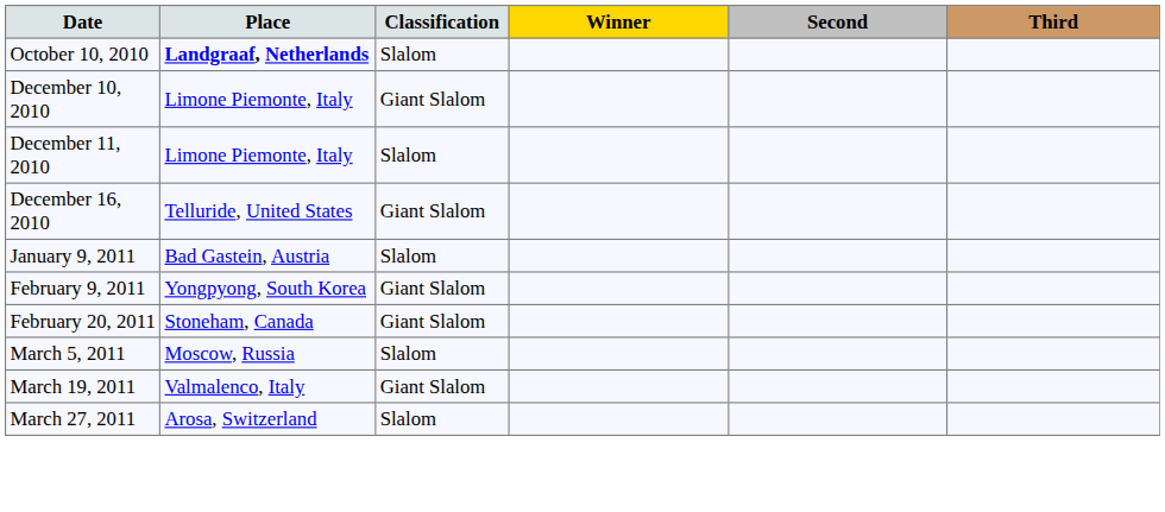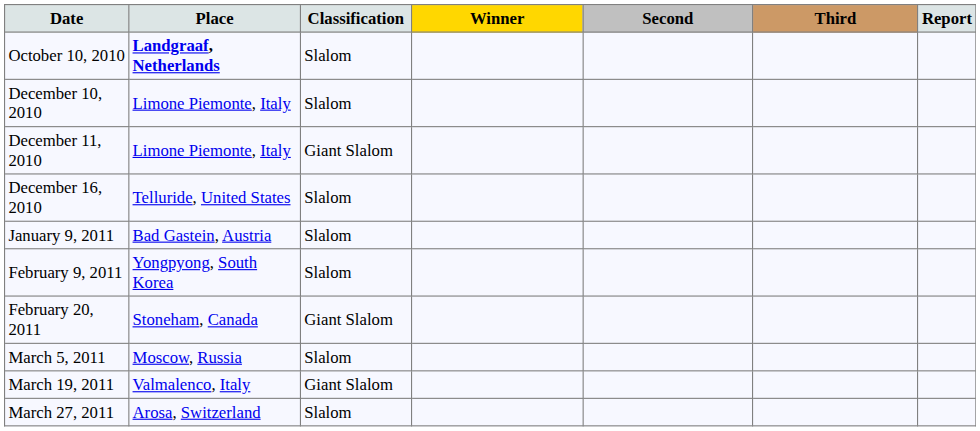 <table bgcolor="#f7f8ff" cellpadding="3" cellspacing="0" border="1" style="font-size: 95%; border: gray solid 1px; border-collapse: collapse;">
 <tr bgcolor="#CCCCCC">
 <td align="center" bgcolor="#DCE5E5" width="150"><strong>Date</strong></td>
 <td align="center" bgcolor="#DCE5E5" width="220"><strong>Place</strong></td>
 <td align="center" bgcolor="#DCE5E5" width="100"><strong>Classification</strong></td>
 <td align="center" bgcolor="gold" width="250"><strong>Winner</strong></td>
 <td align="center" bgcolor="silver" width="250"><strong>Second</strong></td>
 <td align="center" bgcolor="CC9966" width="250"><strong>Third</strong></td>
+<td align="center" bgcolor="#DCE5E5"><strong>Report</strong></td>
 </tr>
 <tr align="left">
 <td>October 10, 2010</td>
 <td><strong> <a href='#'>Landgraaf</a>, <a href='#'>Netherlands</a></strong></td>
 <td>Slalom</td>
 <td></td>
 <td></td>
 <td></td>
+<td></td>
 </tr>
 <tr align="left">
 <td>December 10, 2010</td>
 <td> <a href='#'>Limone Piemonte</a>, <a href='#'>Italy</a></td>
-<td>Giant Slalom</td>
+<td>Slalom</td>
+<td></td>
 <td></td>
 <td></td>
 <td></td>
 </tr>
 <tr align="left">
 <td>December 11, 2010</td>
 <td> <a href='#'>Limone Piemonte</a>, <a href='#'>Italy</a></td>
-<td>Slalom</td>
+<td>Giant Slalom</td>
+<td></td>
 <td></td>
 <td></td>
 <td></td>
 </tr>
 <tr align="left">
 <td>December 16, 2010</td>
 <td> <a href='#'>Telluride</a>, <a href='#'>United States</a></td>
-<td>Giant Slalom</td>
+<td>Slalom</td>
+<td></td>
 <td></td>
 <td></td>
 <td></td>
 </tr>
 <tr align="left">
 <td>January 9, 2011</td>
 <td> <a href='#'>Bad Gastein</a>, <a href='#'>Austria</a></td>
 <td>Slalom</td>
 <td></td>
 <td></td>
 <td></td>
+<td></td>
 </tr>
 <tr align="left">
 <td>February 9, 2011</td>
 <td> <a href='#'>Yongpyong</a>, <a href='#'>South Korea</a></td>
-<td>Giant Slalom</td>
+<td>Slalom</td>
+<td></td>
 <td></td>
 <td></td>
 <td></td>
 </tr>
 <tr align="left">
 <td>February 20, 2011</td>
 <td> <a href='#'>Stoneham</a>, <a href='#'>Canada</a></td>
 <td>Giant Slalom</td>
 <td></td>
 <td></td>
 <td></td>
+<td></td>
 </tr>
 <tr align="left">
 <td>March 5, 2011</td>
 <td> <a href='#'>Moscow</a>, <a href='#'>Russia</a></td>
 <td>Slalom</td>
+<td></td>
 <td></td>
 <td></td>
 <td></td>
 </tr>
 <tr align="left">
 <td>March 19, 2011</td>
 <td> <a href='#'>Valmalenco</a>, <a href='#'>Italy</a></td>
 <td>Giant Slalom</td>
 <td></td>
 <td></td>
 <td></td>
+<td></td>
 </tr>
 <tr align="left">
 <td>March 27, 2011</td>
 <td> <a href='#'>Arosa</a>, <a href='#'>Switzerland</a></td>
 <td>Slalom</td>
 <td></td>
 <td></td>
 <td></td>
+<td></td>
 </tr>
 </table>
